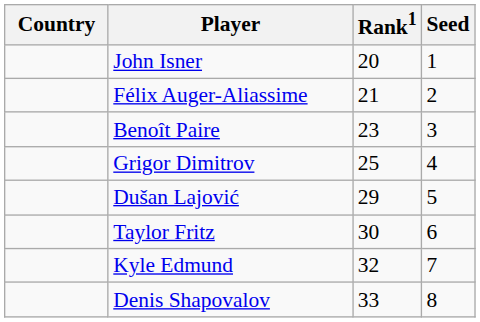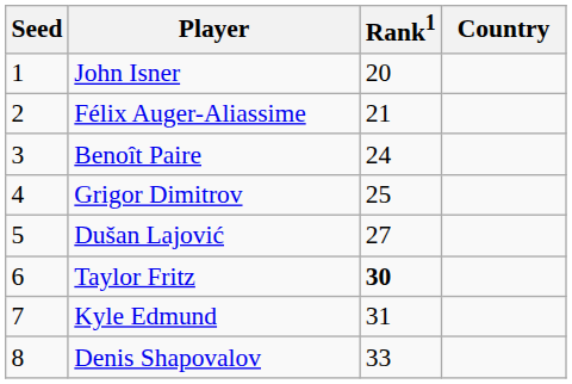 <table class="sortable wikitable">
 <tr>
-<th width=70>Country</th>
+<th>Seed</th>
 <th width=175>Player</th>
 <th>Rank<sup>1</sup></th>
-<th>Seed</th>
+<th width=70>Country</th>
 </tr>
 <tr>
-<td></td>
+<td>1</td>
 <td><a href='#'>John Isner</a></td>
 <td>20</td>
-<td>1</td>
+<td></td>
 </tr>
 <tr>
-<td></td>
+<td>2</td>
 <td><a href='#'>Félix Auger-Aliassime</a></td>
 <td>21</td>
-<td>2</td>
+<td></td>
 </tr>
 <tr>
+<td>3</td>
+<td><a href='#'>Benoît Paire</a></td>
+<td>24</td>
 <td></td>
-<td><a href='#'>Benoît Paire</a></td>
-<td>23</td>
-<td>3</td>
 </tr>
 <tr>
-<td></td>
+<td>4</td>
 <td><a href='#'>Grigor Dimitrov</a></td>
 <td>25</td>
-<td>4</td>
+<td></td>
 </tr>
 <tr>
+<td>5</td>
+<td><a href='#'>Dušan Lajović</a></td>
+<td>27</td>
 <td></td>
-<td><a href='#'>Dušan Lajović</a></td>
-<td>29</td>
-<td>5</td>
 </tr>
 <tr>
+<td>6</td>
+<td><a href='#'>Taylor Fritz</a></td>
+<td><strong>30</strong></td>
 <td></td>
-<td><a href='#'>Taylor Fritz</a></td>
-<td>30</td>
-<td>6</td>
 </tr>
 <tr>
+<td>7</td>
+<td><a href='#'>Kyle Edmund</a></td>
+<td>31</td>
 <td></td>
-<td><a href='#'>Kyle Edmund</a></td>
-<td>32</td>
-<td>7</td>
 </tr>
 <tr>
-<td></td>
+<td>8</td>
 <td><a href='#'>Denis Shapovalov</a></td>
 <td>33</td>
-<td>8</td>
+<td></td>
 </tr>
 </table>
